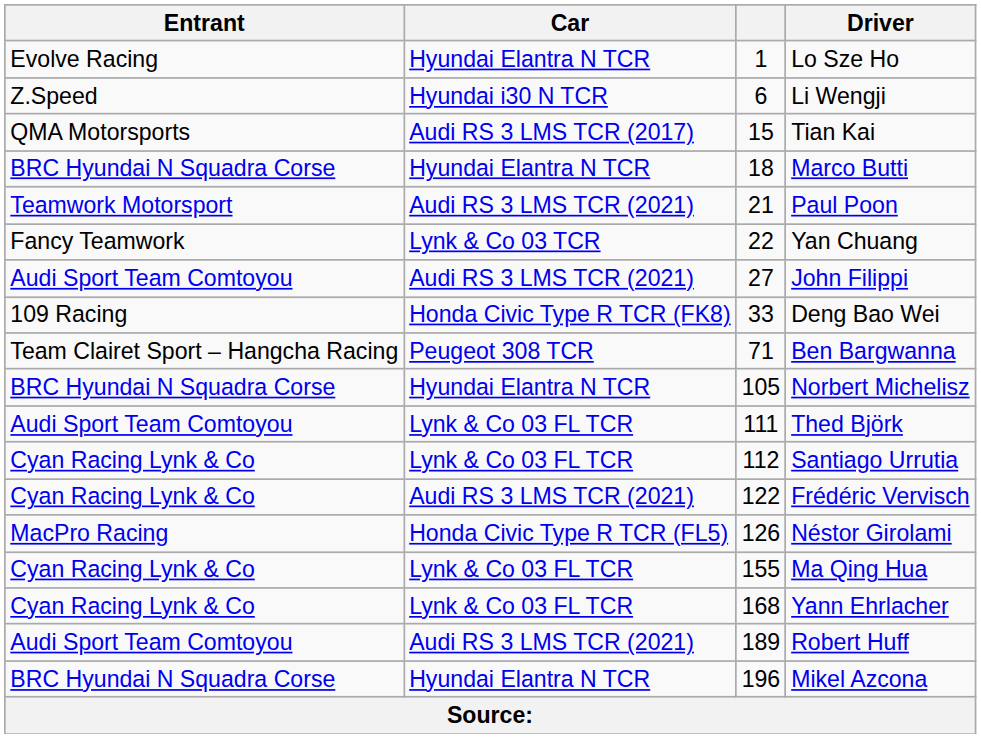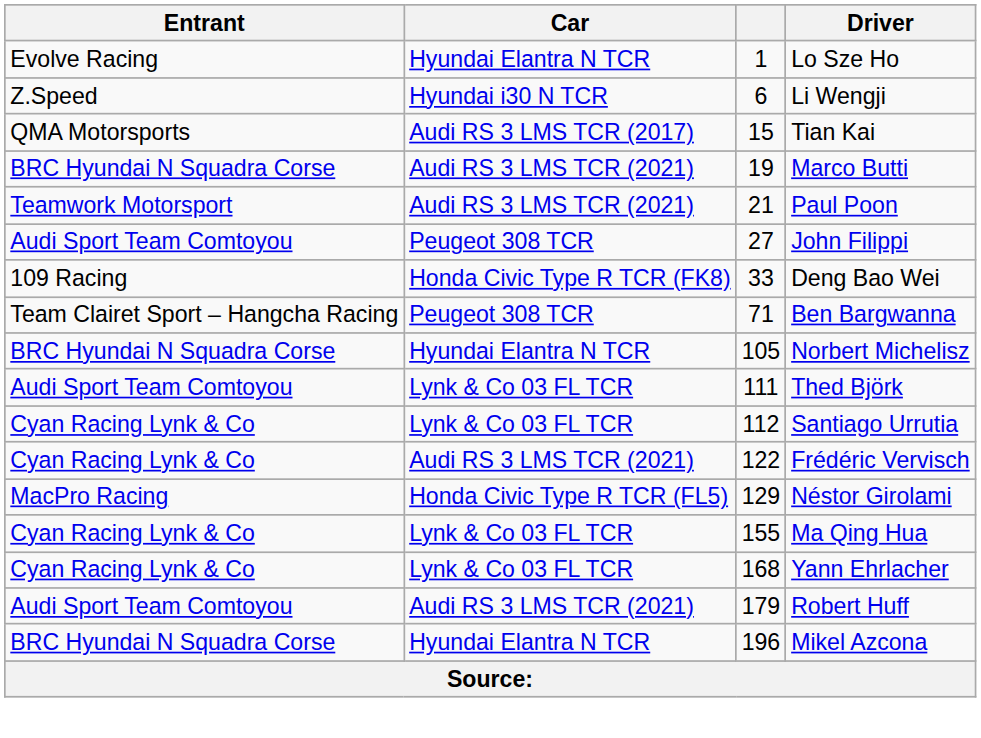 <table class="wikitable" style="font-size: 85%;">
 <tr>
 <th>Entrant</th>
 <th>Car</th>
 <th></th>
 <th>Driver</th>
 </tr>
 <tr>
 <td> Evolve Racing</td>
 <td><a href='#'>Hyundai Elantra N TCR</a></td>
 <td align=center>1</td>
 <td> Lo Sze Ho</td>
 </tr>
 <tr>
 <td> Z.Speed</td>
 <td><a href='#'>Hyundai i30 N TCR</a></td>
 <td align=center>6</td>
 <td> Li Wengji</td>
 </tr>
 <tr>
 <td> QMA Motorsports</td>
 <td><a href='#'>Audi RS 3 LMS TCR (2017)</a></td>
 <td align=center>15</td>
 <td> Tian Kai</td>
 </tr>
 <tr>
 <td> <a href='#'>BRC Hyundai N Squadra Corse</a></td>
-<td><a href='#'>Hyundai Elantra N TCR</a></td>
-<td align=center>18</td>
+<td><a href='#'>Audi RS 3 LMS TCR (2021)</a></td>
+<td align=center>19</td>
 <td> <a href='#'>Marco Butti</a></td>
 </tr>
 <tr>
 <td> <a href='#'>Teamwork Motorsport</a></td>
 <td><a href='#'>Audi RS 3 LMS TCR (2021)</a></td>
 <td align=center>21</td>
 <td> <a href='#'>Paul Poon</a></td>
 </tr>
 <tr>
-<td> Fancy Teamwork</td>
-<td><a href='#'>Lynk & Co 03 TCR</a></td>
-<td align=center>22</td>
-<td> Yan Chuang</td>
-</tr>
-<tr>
 <td> <a href='#'>Audi Sport Team Comtoyou</a></td>
-<td><a href='#'>Audi RS 3 LMS TCR (2021)</a></td>
+<td><a href='#'>Peugeot 308 TCR</a></td>
 <td align=center>27</td>
 <td> <a href='#'>John Filippi</a></td>
 </tr>
 <tr>
 <td> 109 Racing</td>
 <td><a href='#'>Honda Civic Type R TCR (FK8)</a></td>
 <td align=center>33</td>
 <td> Deng Bao Wei</td>
 </tr>
 <tr>
 <td> Team Clairet Sport – Hangcha Racing</td>
 <td><a href='#'>Peugeot 308 TCR</a></td>
 <td align=center>71</td>
 <td> <a href='#'>Ben Bargwanna</a></td>
 </tr>
 <tr>
 <td> <a href='#'>BRC Hyundai N Squadra Corse</a></td>
 <td><a href='#'>Hyundai Elantra N TCR</a></td>
 <td align=center>105</td>
 <td> <a href='#'>Norbert Michelisz</a></td>
 </tr>
 <tr>
 <td> <a href='#'>Audi Sport Team Comtoyou</a></td>
 <td><a href='#'>Lynk & Co 03 FL TCR</a></td>
 <td align=center>111</td>
 <td> <a href='#'>Thed Björk</a></td>
 </tr>
 <tr>
 <td> <a href='#'>Cyan Racing Lynk & Co</a></td>
 <td><a href='#'>Lynk & Co 03 FL TCR</a></td>
 <td align=center>112</td>
 <td> <a href='#'>Santiago Urrutia</a></td>
 </tr>
 <tr>
 <td> <a href='#'>Cyan Racing Lynk & Co</a></td>
 <td><a href='#'>Audi RS 3 LMS TCR (2021)</a></td>
 <td align=center>122</td>
 <td> <a href='#'>Frédéric Vervisch</a></td>
 </tr>
 <tr>
 <td> <a href='#'>MacPro Racing</a></td>
 <td><a href='#'>Honda Civic Type R TCR (FL5)</a></td>
-<td align=center>126</td>
+<td align=center>129</td>
 <td> <a href='#'>Néstor Girolami</a></td>
 </tr>
 <tr>
 <td> <a href='#'>Cyan Racing Lynk & Co</a></td>
 <td><a href='#'>Lynk & Co 03 FL TCR</a></td>
 <td align=center>155</td>
 <td> <a href='#'>Ma Qing Hua</a></td>
 </tr>
 <tr>
 <td> <a href='#'>Cyan Racing Lynk & Co</a></td>
 <td><a href='#'>Lynk & Co 03 FL TCR</a></td>
 <td align=center>168</td>
 <td> <a href='#'>Yann Ehrlacher</a></td>
 </tr>
 <tr>
 <td> <a href='#'>Audi Sport Team Comtoyou</a></td>
 <td><a href='#'>Audi RS 3 LMS TCR (2021)</a></td>
-<td align=center>189</td>
+<td align=center>179</td>
 <td> <a href='#'>Robert Huff</a></td>
 </tr>
 <tr>
 <td> <a href='#'>BRC Hyundai N Squadra Corse</a></td>
 <td><a href='#'>Hyundai Elantra N TCR</a></td>
 <td align=center>196</td>
 <td> <a href='#'>Mikel Azcona</a></td>
 </tr>
 <tr>
 <th colspan=4>Source:</th>
 </tr>
 </table>
